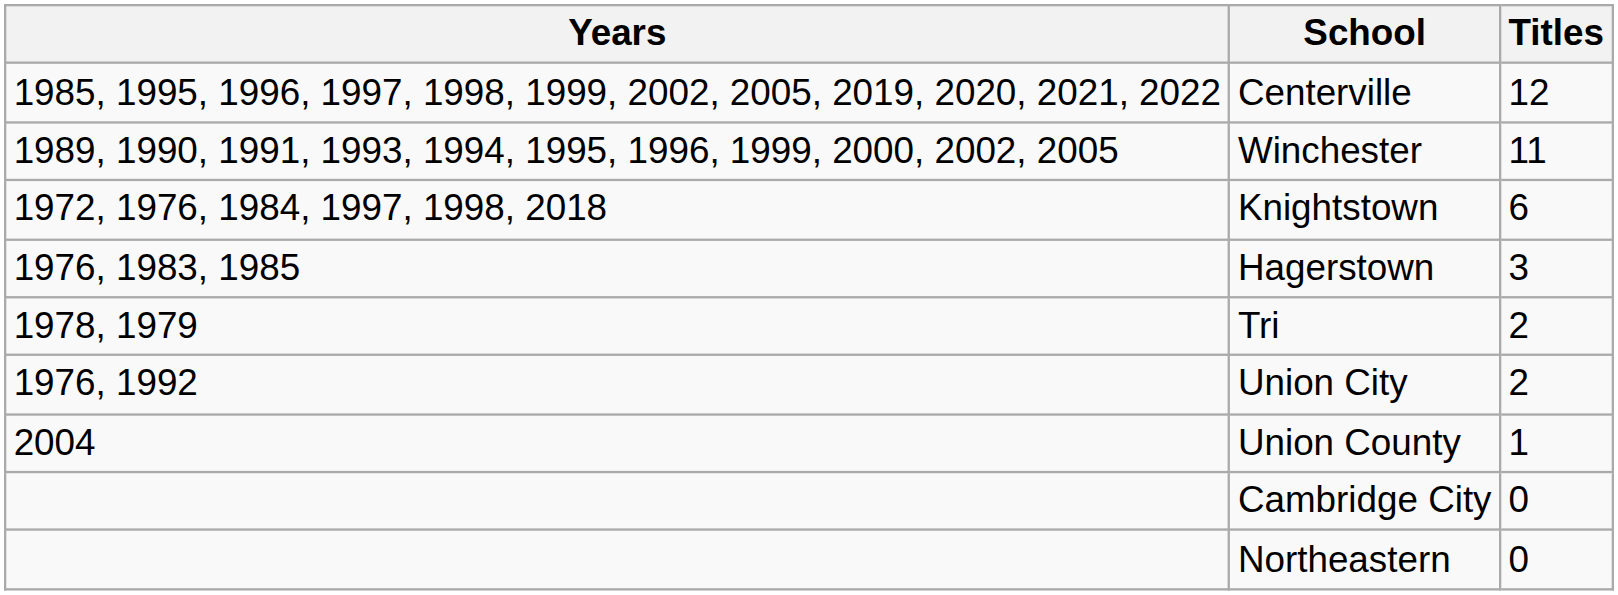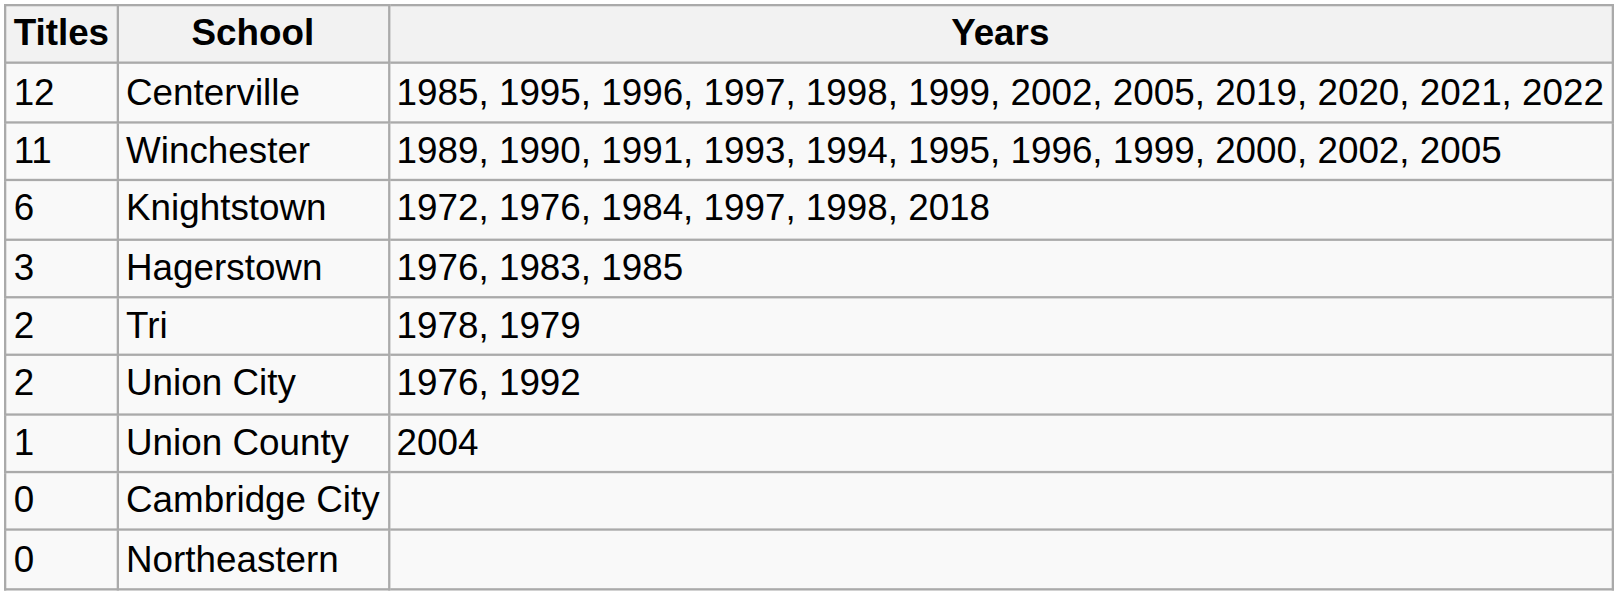 <table class="wikitable">
 <tr>
+<th>Titles</th>
+<th>School</th>
 <th>Years</th>
-<th>School</th>
-<th>Titles</th>
 </tr>
 <tr>
+<td>12</td>
+<td>Centerville</td>
 <td>1985, 1995, 1996, 1997, 1998, 1999, 2002, 2005, 2019, 2020, 2021, 2022</td>
-<td>Centerville</td>
-<td>12</td>
 </tr>
 <tr>
+<td>11</td>
+<td>Winchester</td>
 <td>1989, 1990, 1991, 1993, 1994, 1995, 1996, 1999, 2000, 2002, 2005</td>
-<td>Winchester</td>
-<td>11</td>
 </tr>
 <tr>
+<td>6</td>
+<td>Knightstown</td>
 <td>1972, 1976, 1984, 1997, 1998, 2018</td>
-<td>Knightstown</td>
-<td>6</td>
 </tr>
 <tr>
+<td>3</td>
+<td>Hagerstown</td>
 <td>1976, 1983, 1985</td>
-<td>Hagerstown</td>
-<td>3</td>
 </tr>
 <tr>
+<td>2</td>
+<td>Tri</td>
 <td>1978, 1979</td>
-<td>Tri</td>
-<td>2</td>
 </tr>
 <tr>
+<td>2</td>
+<td>Union City</td>
 <td>1976, 1992</td>
-<td>Union City</td>
-<td>2</td>
 </tr>
 <tr>
+<td>1</td>
+<td>Union County</td>
 <td>2004</td>
-<td>Union County</td>
-<td>1</td>
 </tr>
 <tr>
+<td>0</td>
+<td>Cambridge City</td>
 <td></td>
-<td>Cambridge City</td>
-<td>0</td>
 </tr>
 <tr>
+<td>0</td>
+<td>Northeastern</td>
 <td></td>
-<td>Northeastern</td>
-<td>0</td>
 </tr>
 </table>
